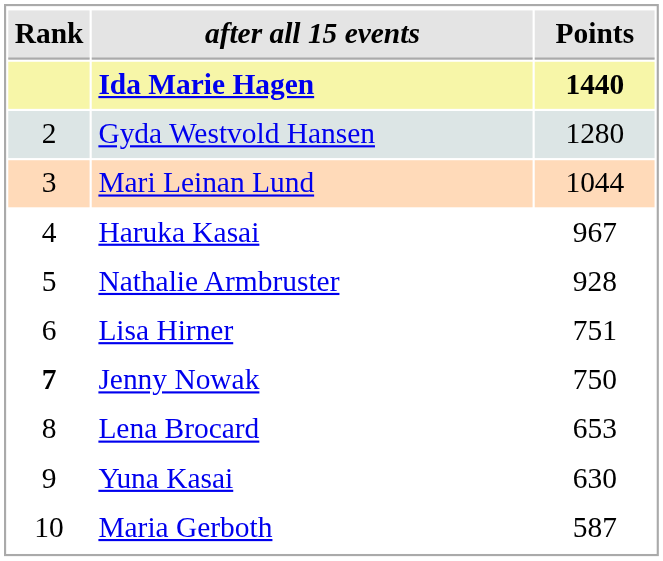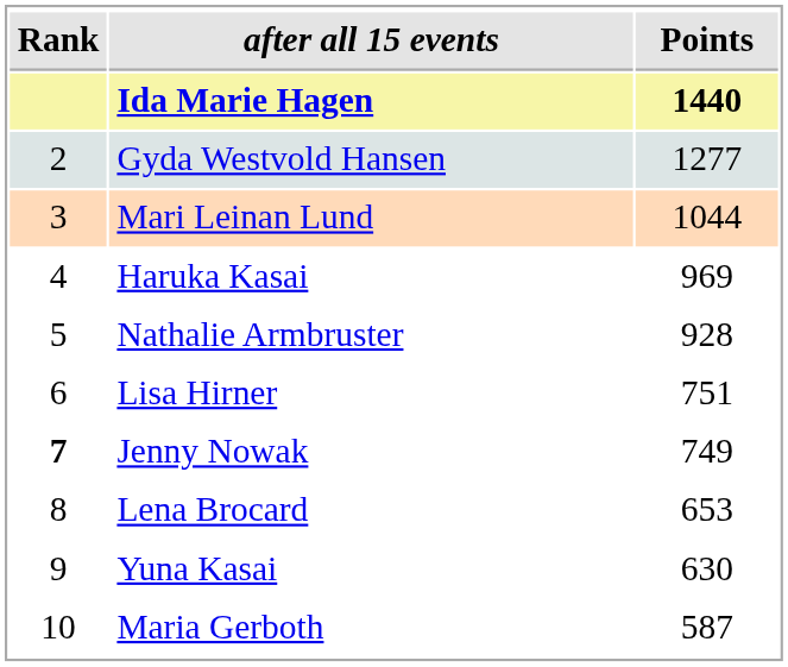 <table cellspacing="1" cellpadding="3" style="border:1px solid #AAAAAA;font-size:86%">
 <tr style="background-color: #E4E4E4;">
 </tr>
 <tr style="background-color: #E4E4E4;">
 <th style="border-bottom:1px solid #AAAAAA; width: 10px;">Rank</th>
 <th style="border-bottom:1px solid #AAAAAA; width: 200px;"><em>after all 15 events</em></th>
 <th style="border-bottom:1px solid #AAAAAA; width: 50px;">Points</th>
 </tr>
 <tr style="background:#f7f6a8;">
 <td align=center></td>
 <td> <strong><a href='#'>Ida Marie Hagen</a></strong> </td>
 <td align=center><strong>1440</strong></td>
 </tr>
 <tr style="background:#dce5e5;">
 <td align=center>2</td>
 <td> <a href='#'>Gyda Westvold Hansen</a></td>
-<td align=center>1280</td>
+<td align=center>1277</td>
 </tr>
 <tr style="background:#ffdab9;">
 <td align=center>3</td>
 <td> <a href='#'>Mari Leinan Lund</a></td>
 <td align=center>1044</td>
 </tr>
 <tr>
 <td align=center>4</td>
 <td> <a href='#'>Haruka Kasai</a></td>
-<td align=center>967</td>
+<td align=center>969</td>
 </tr>
 <tr>
 <td align=center>5</td>
 <td> <a href='#'>Nathalie Armbruster</a></td>
 <td align=center>928</td>
 </tr>
 <tr>
 <td align=center>6</td>
 <td> <a href='#'>Lisa Hirner</a></td>
 <td align=center>751</td>
 </tr>
 <tr>
 <td align=center><strong>7</strong></td>
 <td> <a href='#'>Jenny Nowak</a></td>
-<td align=center>750</td>
+<td align=center>749</td>
 </tr>
 <tr>
 <td align=center>8</td>
 <td> <a href='#'>Lena Brocard</a></td>
 <td align=center>653</td>
 </tr>
 <tr>
 <td align=center>9</td>
 <td> <a href='#'>Yuna Kasai</a></td>
 <td align=center>630</td>
 </tr>
 <tr>
 <td align=center>10</td>
 <td> <a href='#'>Maria Gerboth</a></td>
 <td align=center>587</td>
 </tr>
 </table>
